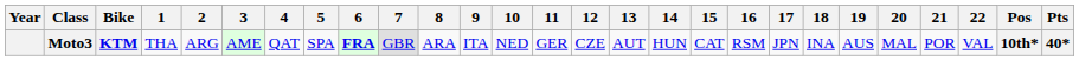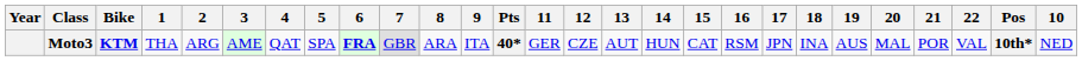 <table class="wikitable" style="text-align:center;">
 <tr>
 <th>Year</th>
 <th>Class</th>
 <th>Bike</th>
 <th>1</th>
 <th>2</th>
 <th>3</th>
 <th>4</th>
 <th>5</th>
 <th>6</th>
 <th>7</th>
 <th>8</th>
 <th>9</th>
-<th>10</th>
+<th>Pts</th>
 <th>11</th>
 <th>12</th>
 <th>13</th>
 <th>14</th>
 <th>15</th>
 <th>16</th>
 <th>17</th>
 <th>18</th>
 <th>19</th>
 <th>20</th>
 <th>21</th>
 <th>22</th>
 <th>Pos</th>
-<th>Pts</th>
+<th>10</th>
 </tr>
 <tr>
 <th></th>
 <th>Moto3</th>
 <th><a href='#'>KTM</a></th>
 <td><a href='#'>THA</a></td>
 <td><a href='#'>ARG</a></td>
 <td style="background:#DFFFDF;"><a href='#'>AME</a><br></td>
 <td><a href='#'>QAT</a></td>
 <td><a href='#'>SPA</a></td>
 <td style="background:#DFFFDF;"><strong><a href='#'>FRA</a></strong><br></td>
 <td style="background:#dfdfdf;"><a href='#'>GBR</a><br></td>
 <td style="background:#;"><a href='#'>ARA</a><br></td>
 <td style="background:#;"><a href='#'>ITA</a><br></td>
-<td style="background:#;"><a href='#'>NED</a><br></td>
+<th>40*</th>
 <td style="background:#;"><a href='#'>GER</a><br></td>
 <td style="background:#;"><a href='#'>CZE</a><br></td>
 <td style="background:#;"><a href='#'>AUT</a><br></td>
 <td style="background:#;"><a href='#'>HUN</a><br></td>
 <td style="background:#;"><a href='#'>CAT</a><br></td>
 <td style="background:#;"><a href='#'>RSM</a><br></td>
 <td style="background:#;"><a href='#'>JPN</a><br></td>
 <td style="background:#;"><a href='#'>INA</a><br></td>
 <td style="background:#;"><a href='#'>AUS</a><br></td>
 <td style="background:#;"><a href='#'>MAL</a><br></td>
 <td style="background:#;"><a href='#'>POR</a><br></td>
 <td style="background:#;"><a href='#'>VAL</a><br></td>
 <th>10th*</th>
-<th>40*</th>
+<td style="background:#;"><a href='#'>NED</a><br></td>
 </tr>
 </table>
